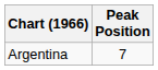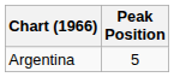 <table class="wikitable sortable">
 <tr>
 <th>Chart (1966)</th>
 <th>Peak<br>Position</th>
 </tr>
 <tr>
 <td>Argentina</td>
-<td align="center">7</td>
+<td align="center">5</td>
 </tr>
 </table>
